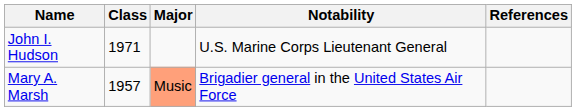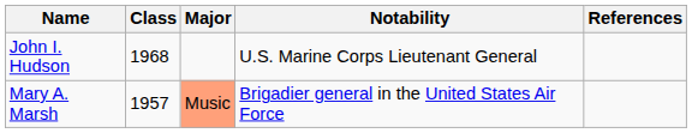 <table class="wikitable" style="width:100%;">
 <tr>
 <th>Name</th>
 <th>Class</th>
 <th>Major</th>
 <th>Notability</th>
 <th>References</th>
 </tr>
 <tr>
 <td><a href='#'>John I. Hudson</a></td>
-<td>1971</td>
+<td>1968</td>
 <td></td>
 <td>U.S. Marine Corps Lieutenant General</td>
 <td></td>
 </tr>
 <tr>
 <td><a href='#'>Mary A. Marsh</a></td>
 <td>1957</td>
 <td style="background: lightsalmon;">Music</td>
 <td><a href='#'>Brigadier general</a> in the <a href='#'>United States Air Force</a></td>
 <td></td>
 </tr>
 </table>
